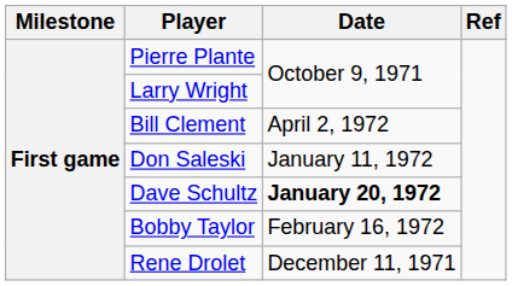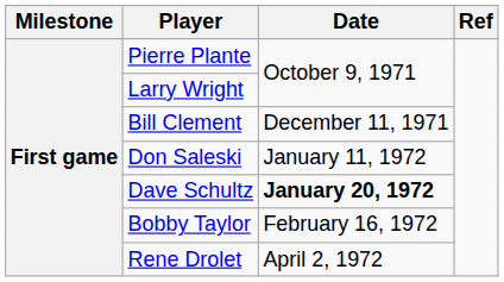 <table class="wikitable">
 <tr>
 <th scope="col">Milestone</th>
 <th scope="col">Player</th>
 <th scope="col">Date</th>
 <th scope="col">Ref</th>
 </tr>
 <tr>
 <th rowspan=7>First game</th>
 <td><a href='#'>Pierre Plante</a></td>
 <td rowspan=2>October 9, 1971</td>
 <td rowspan=7></td>
 </tr>
 <tr>
 <td><a href='#'>Larry Wright</a></td>
 </tr>
 <tr>
 <td><a href='#'>Bill Clement</a></td>
-<td>April 2, 1972</td>
+<td>December 11, 1971</td>
 </tr>
 <tr>
 <td><a href='#'>Don Saleski</a></td>
 <td>January 11, 1972</td>
 </tr>
 <tr>
 <td><a href='#'>Dave Schultz</a></td>
 <td><strong>January 20, 1972</strong></td>
 </tr>
 <tr>
 <td><a href='#'>Bobby Taylor</a></td>
 <td>February 16, 1972</td>
 </tr>
 <tr>
 <td><a href='#'>Rene Drolet</a></td>
-<td>December 11, 1971</td>
+<td>April 2, 1972</td>
 </tr>
 </table>
